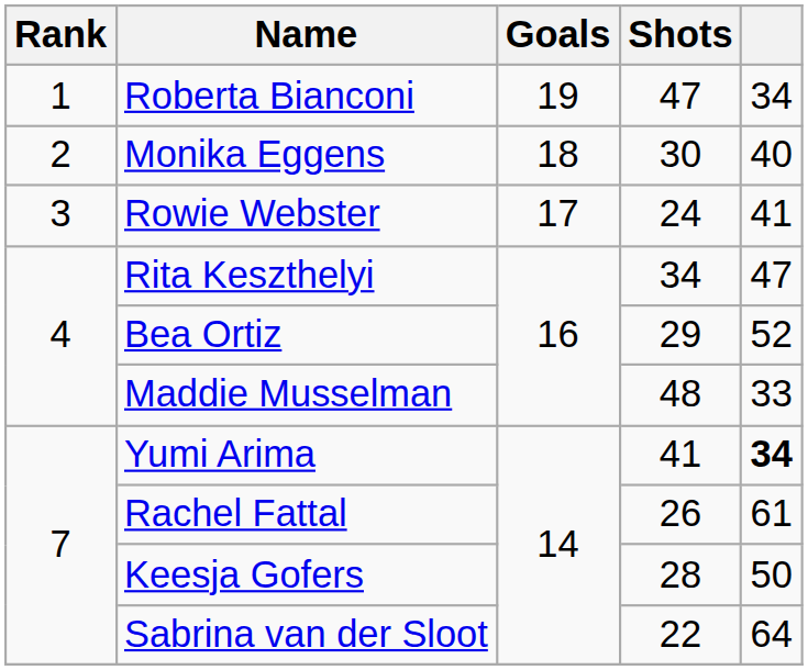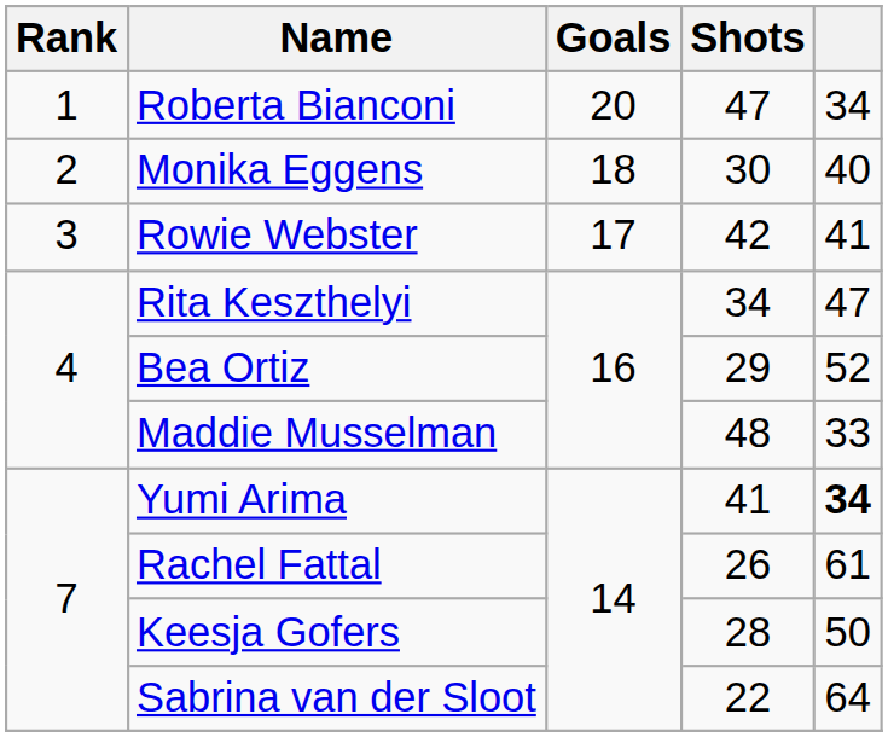 <table class="wikitable sortable" style="text-align: center;">
 <tr>
 <th>Rank</th>
 <th>Name</th>
 <th>Goals</th>
 <th>Shots</th>
 <th></th>
 </tr>
 <tr>
 <td>1</td>
 <td align="left"> <a href='#'>Roberta Bianconi</a></td>
-<td>19</td>
+<td>20</td>
 <td>47</td>
 <td>34</td>
 </tr>
 <tr>
 <td>2</td>
 <td align="left"> <a href='#'>Monika Eggens</a></td>
 <td>18</td>
 <td>30</td>
 <td>40</td>
 </tr>
 <tr>
 <td>3</td>
 <td align="left"> <a href='#'>Rowie Webster</a></td>
 <td>17</td>
-<td>24</td>
+<td>42</td>
 <td>41</td>
 </tr>
 <tr>
 <td rowspan=3>4</td>
 <td align="left"> <a href='#'>Rita Keszthelyi</a></td>
 <td rowspan=3>16</td>
 <td>34</td>
 <td>47</td>
 </tr>
 <tr>
 <td align="left"> <a href='#'>Bea Ortiz</a></td>
 <td>29</td>
 <td>52</td>
 </tr>
 <tr>
 <td align="left"> <a href='#'>Maddie Musselman</a></td>
 <td>48</td>
 <td>33</td>
 </tr>
 <tr>
 <td rowspan=4>7</td>
 <td align="left"> <a href='#'>Yumi Arima</a></td>
 <td rowspan=4>14</td>
 <td>41</td>
 <td><strong>34</strong></td>
 </tr>
 <tr>
 <td align="left"> <a href='#'>Rachel Fattal</a></td>
 <td>26</td>
 <td>61</td>
 </tr>
 <tr>
 <td align="left"> <a href='#'>Keesja Gofers</a></td>
 <td>28</td>
 <td>50</td>
 </tr>
 <tr>
 <td align="left"> <a href='#'>Sabrina van der Sloot</a></td>
 <td>22</td>
 <td>64</td>
 </tr>
 <tr>
 </tr>
 </table>
